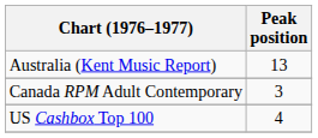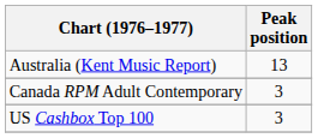 <table class="wikitable sortable">
 <tr>
 <th>Chart (1976–1977)</th>
 <th>Peak<br>position</th>
 </tr>
 <tr>
 <td>Australia (<a href='#'>Kent Music Report</a>)</td>
 <td align="center">13</td>
 </tr>
 <tr>
 </tr>
 <tr>
 </tr>
 <tr>
 </tr>
 <tr>
 <td>Canada <em>RPM</em> Adult Contemporary</td>
 <td style="text-align:center;">3</td>
 </tr>
 <tr>
 </tr>
 <tr>
 </tr>
 <tr>
 </tr>
 <tr>
 </tr>
 <tr>
 <td align="left">US <a href='#'><em>Cashbox</em> Top 100</a></td>
-<td style="text-align:center;">4</td>
+<td style="text-align:center;">3</td>
 </tr>
 <tr>
 </tr>
 </table>
